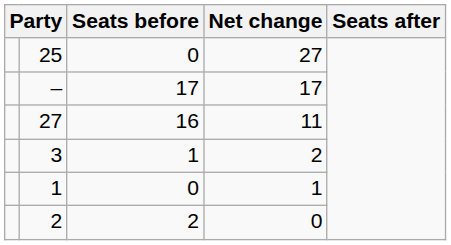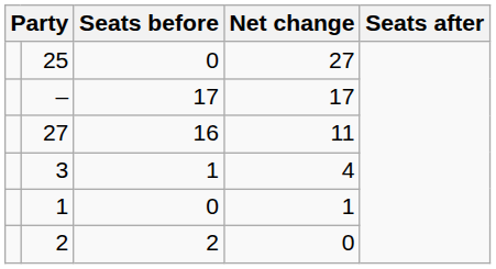 <table class=wikitable style="text-align:right">
 <tr>
 <th colspan="2">Party</th>
 <th>Seats before</th>
 <th>Net change</th>
 <th>Seats after</th>
 </tr>
 <tr>
 <td></td>
 <td>25</td>
 <td> 0</td>
 <td>27</td>
 </tr>
 <tr>
 <td></td>
 <td>–</td>
 <td> 17</td>
 <td>17</td>
 </tr>
 <tr>
 <td></td>
 <td>27</td>
 <td> 16</td>
 <td>11</td>
 </tr>
 <tr>
 <td></td>
 <td>3</td>
 <td> 1</td>
-<td>2</td>
+<td>4</td>
 </tr>
 <tr>
 <td></td>
 <td>1</td>
 <td> 0</td>
 <td>1</td>
 </tr>
 <tr>
 <td></td>
 <td>2</td>
 <td> 2</td>
 <td>0</td>
 </tr>
 </table>
